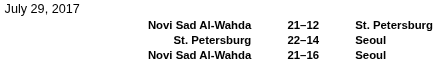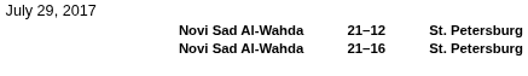 <table style="width:100%;" cellspacing="1">
 <tr>
 <th width=25%></th>
 <th width=2%></th>
 <th width=6%></th>
 <th width=2%></th>
 <th width=25%></th>
 </tr>
 <tr>
 <td>July 29, 2017</td>
 </tr>
 <tr style=font-size:90%>
 <td align=right><strong>Novi Sad Al-Wahda </strong></td>
 <td></td>
 <td align=center><strong>21–12</strong></td>
 <td></td>
 <td><strong> St. Petersburg</strong></td>
 <td></td>
 </tr>
 <tr style=font-size:90%>
-<td align=right><strong>St. Petersburg </strong></td>
-<td></td>
-<td align=center><strong>22–14</strong></td>
-<td></td>
-<td><strong> Seoul</strong></td>
-<td></td>
-</tr>
-<tr style=font-size:90%>
 <td align=right><strong>Novi Sad Al-Wahda </strong></td>
 <td></td>
 <td align=center><strong>21–16</strong></td>
 <td></td>
-<td><strong> Seoul</strong></td>
+<td><strong> St. Petersburg</strong></td>
 <td></td>
 </tr>
 </table>
